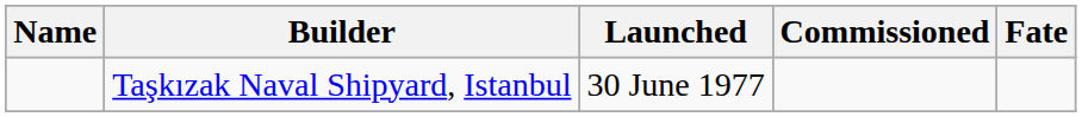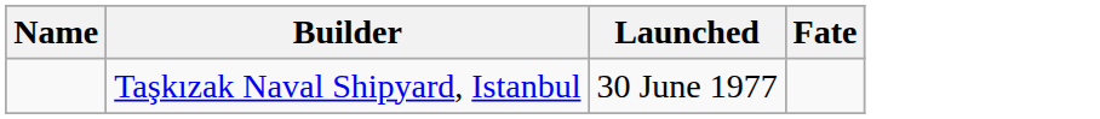 <table class="wikitable">
 <tr>
 <th>Name</th>
 <th>Builder</th>
 <th>Launched</th>
-<th>Commissioned</th>
 <th>Fate</th>
 </tr>
 <tr>
 <td></td>
 <td> <a href='#'>Taşkızak Naval Shipyard</a>, <a href='#'>Istanbul</a></td>
 <td>30 June 1977</td>
 <td></td>
-<td></td>
 </tr>
 </table>
